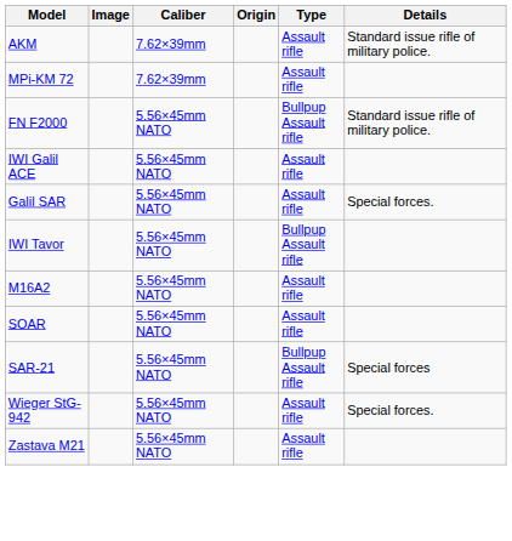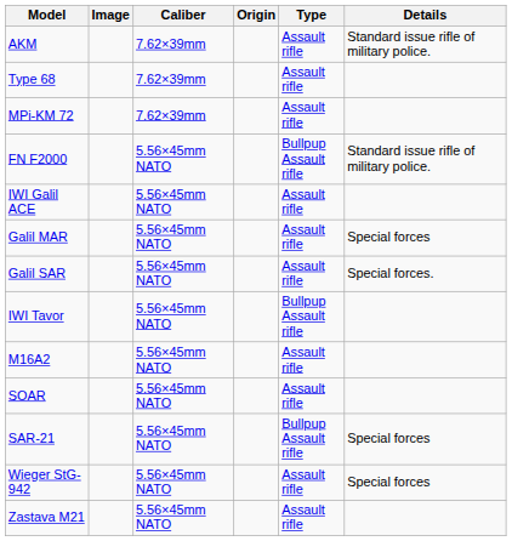 <table class="wikitable">
 <tr bgco>
 <th>Model</th>
 <th>Image</th>
 <th>Caliber</th>
 <th>Origin</th>
 <th>Type</th>
 <th>Details</th>
 </tr>
 <tr>
 <td><a href='#'>AKM</a></td>
 <td></td>
 <td><a href='#'>7.62×39mm</a></td>
 <td></td>
 <td><a href='#'>Assault rifle</a></td>
 <td>Standard issue rifle of military police.</td>
+</tr>
+<tr>
+<td><a href='#'>Type 68</a></td>
+<td></td>
+<td><a href='#'>7.62×39mm</a></td>
+<td></td>
+<td><a href='#'>Assault rifle</a></td>
+<td></td>
 </tr>
 <tr>
 <td><a href='#'>MPi-KM 72</a></td>
 <td></td>
 <td><a href='#'>7.62×39mm</a></td>
 <td></td>
 <td><a href='#'>Assault rifle</a></td>
 <td></td>
 </tr>
 <tr>
 <td><a href='#'>FN F2000</a></td>
 <td></td>
 <td><a href='#'>5.56×45mm NATO</a></td>
 <td></td>
 <td><a href='#'>Bullpup</a><br><a href='#'>Assault rifle</a></td>
 <td>Standard issue rifle of military police.</td>
 </tr>
 <tr>
 <td><a href='#'>IWI Galil ACE</a></td>
 <td></td>
 <td><a href='#'>5.56×45mm NATO</a></td>
 <td></td>
 <td><a href='#'>Assault rifle</a></td>
 <td></td>
+</tr>
+<tr>
+<td><a href='#'>Galil MAR</a></td>
+<td></td>
+<td><a href='#'>5.56×45mm NATO</a></td>
+<td></td>
+<td><a href='#'>Assault rifle</a></td>
+<td>Special forces</td>
 </tr>
 <tr>
 <td><a href='#'>Galil SAR</a></td>
 <td></td>
 <td><a href='#'>5.56×45mm NATO</a></td>
 <td></td>
 <td><a href='#'>Assault rifle</a></td>
 <td>Special forces.</td>
 </tr>
 <tr>
 <td><a href='#'>IWI Tavor</a></td>
 <td></td>
 <td><a href='#'>5.56×45mm NATO</a></td>
 <td></td>
 <td><a href='#'>Bullpup</a><br><a href='#'>Assault rifle</a></td>
 <td></td>
 </tr>
 <tr>
 <td><a href='#'>M16A2</a></td>
 <td></td>
 <td><a href='#'>5.56×45mm NATO</a></td>
 <td></td>
 <td><a href='#'>Assault rifle</a></td>
 <td></td>
 </tr>
 <tr>
 <td><a href='#'>SOAR</a></td>
 <td></td>
 <td><a href='#'>5.56×45mm NATO</a></td>
 <td></td>
 <td><a href='#'>Assault rifle</a></td>
 <td></td>
 </tr>
 <tr>
 <td><a href='#'>SAR-21</a></td>
 <td></td>
 <td><a href='#'>5.56×45mm NATO</a></td>
 <td></td>
 <td><a href='#'>Bullpup</a><br><a href='#'>Assault rifle</a></td>
 <td>Special forces</td>
 </tr>
 <tr>
 <td><a href='#'>Wieger StG-942</a></td>
 <td></td>
 <td><a href='#'>5.56×45mm NATO</a></td>
 <td></td>
 <td><a href='#'>Assault rifle</a></td>
-<td>Special forces.</td>
+<td>Special forces</td>
 </tr>
 <tr>
 <td><a href='#'>Zastava M21</a></td>
 <td></td>
 <td><a href='#'>5.56×45mm NATO</a></td>
 <td></td>
 <td><a href='#'>Assault rifle</a></td>
 <td></td>
 </tr>
 </table>
